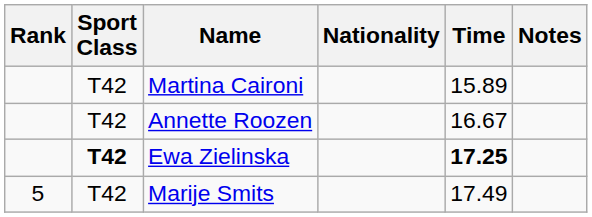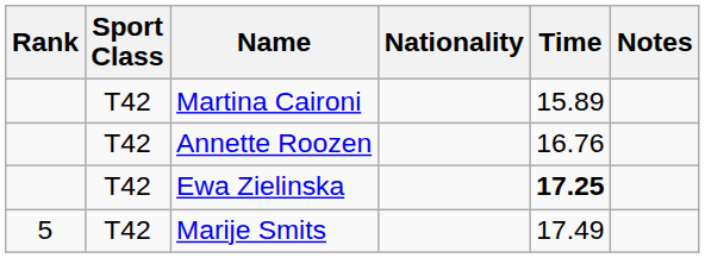 <table class="wikitable sortable" style="text-align:center">
 <tr>
 <th>Rank</th>
 <th>Sport<br>Class</th>
 <th>Name</th>
 <th>Nationality</th>
 <th>Time</th>
 <th>Notes</th>
 </tr>
 <tr>
 <td></td>
 <td>T42</td>
 <td align=left><a href='#'>Martina Caironi</a></td>
 <td align=left></td>
 <td>15.89</td>
 <td></td>
 </tr>
 <tr>
 <td></td>
 <td>T42</td>
 <td align=left><a href='#'>Annette Roozen</a></td>
 <td align=left></td>
-<td>16.67</td>
+<td>16.76</td>
 <td></td>
 </tr>
 <tr>
 <td></td>
-<td><strong>T42</strong></td>
+<td>T42</td>
 <td align=left><a href='#'>Ewa Zielinska</a></td>
 <td align=left></td>
 <td><strong>17.25</strong></td>
 <td></td>
 </tr>
 <tr>
 <td>5</td>
 <td>T42</td>
 <td align=left><a href='#'>Marije Smits</a></td>
 <td align=left></td>
 <td>17.49</td>
 <td></td>
 </tr>
 </table>
